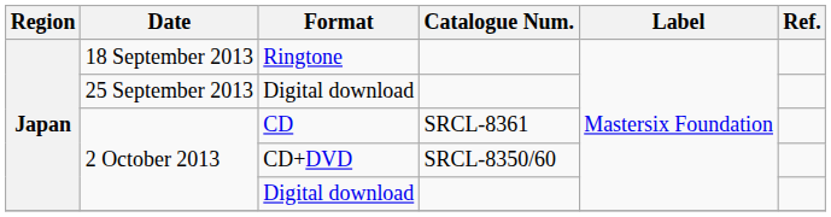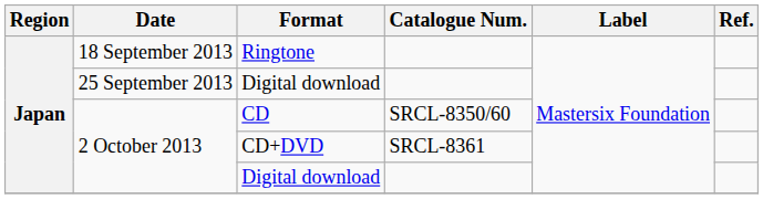 <table class="wikitable sortable plainrowheaders">
 <tr>
 <th scope="col">Region</th>
 <th scope="col">Date</th>
 <th scope="col">Format</th>
 <th scope="col">Catalogue Num.</th>
 <th scope="col">Label</th>
 <th scope="col">Ref.</th>
 </tr>
 <tr>
 <th scope="row" rowspan="5">Japan</th>
 <td>18 September 2013</td>
 <td><a href='#'>Ringtone</a></td>
 <td></td>
 <td rowspan="5"><a href='#'>Mastersix Foundation</a></td>
 <td></td>
 </tr>
 <tr>
 <td>25 September 2013</td>
 <td>Digital download </td>
 <td></td>
 <td></td>
 </tr>
 <tr>
 <td rowspan="3">2 October  2013</td>
 <td><a href='#'>CD</a></td>
-<td>SRCL-8361</td>
+<td>SRCL-8350/60</td>
 <td></td>
 </tr>
 <tr>
 <td>CD+<a href='#'>DVD</a></td>
-<td>SRCL-8350/60</td>
+<td>SRCL-8361</td>
 <td></td>
 </tr>
 <tr>
 <td><a href='#'>Digital download</a> </td>
 <td></td>
 <td></td>
 </tr>
 <tr>
 </tr>
 </table>
